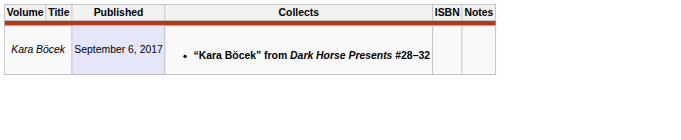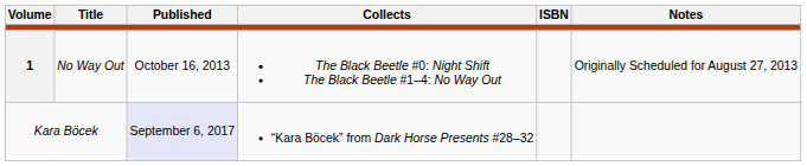 <table class="wikitable" style="text-align: center">
 <tr>
 <th>Volume</th>
 <th>Title</th>
 <th>Published</th>
 <th>Collects</th>
 <th>ISBN</th>
 <th>Notes</th>
 </tr>
 <tr>
 <td colspan=6 style=background:#b33a1b></td>
 </tr>
 <tr>
+<th>1</th>
+<td><em>No Way Out</em></td>
+<td>October 16, 2013</td>
+<td><br><ul><li><em>The Black Beetle</em> #0: <em>Night Shift</em></li><li><em>The Black Beetle</em> #1–4: <em>No Way Out</em></li></ul></td>
+<td></td>
+<td align="left">Originally Scheduled for August 27, 2013</td>
+</tr>
+<tr>
 <td colspan=2><em>Kara Böcek</em></td>
 <td style="background: lavender;">September 6, 2017</td>
-<td><strong><br><ul><li>“Kara Böcek” from <em>Dark Horse Presents</em> #28–32</li></ul></strong></td>
+<td><br><ul><li>“Kara Böcek” from <em>Dark Horse Presents</em> #28–32</li></ul></td>
 <td></td>
 <td align="left"></td>
 </tr>
 </table>
